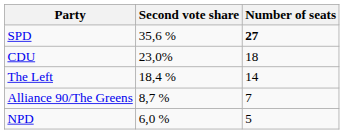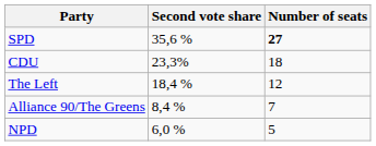 <table class="wikitable">
 <tr>
 <th>Party</th>
 <th>Second vote share</th>
 <th>Number of seats</th>
 </tr>
 <tr>
 <td><a href='#'>SPD</a></td>
 <td>35,6 %</td>
 <td><strong>27</strong></td>
 </tr>
 <tr>
 <td><a href='#'>CDU</a></td>
-<td>23,0%</td>
+<td>23,3%</td>
 <td>18</td>
 </tr>
 <tr>
 <td><a href='#'>The Left</a></td>
 <td>18,4 %</td>
-<td>14</td>
+<td>12</td>
 </tr>
 <tr>
 <td><a href='#'>Alliance 90/The Greens</a></td>
-<td>8,7 %</td>
+<td>8,4 %</td>
 <td>7</td>
 </tr>
 <tr>
 <td><a href='#'>NPD</a></td>
 <td>6,0 %</td>
 <td>5</td>
 </tr>
 </table>
